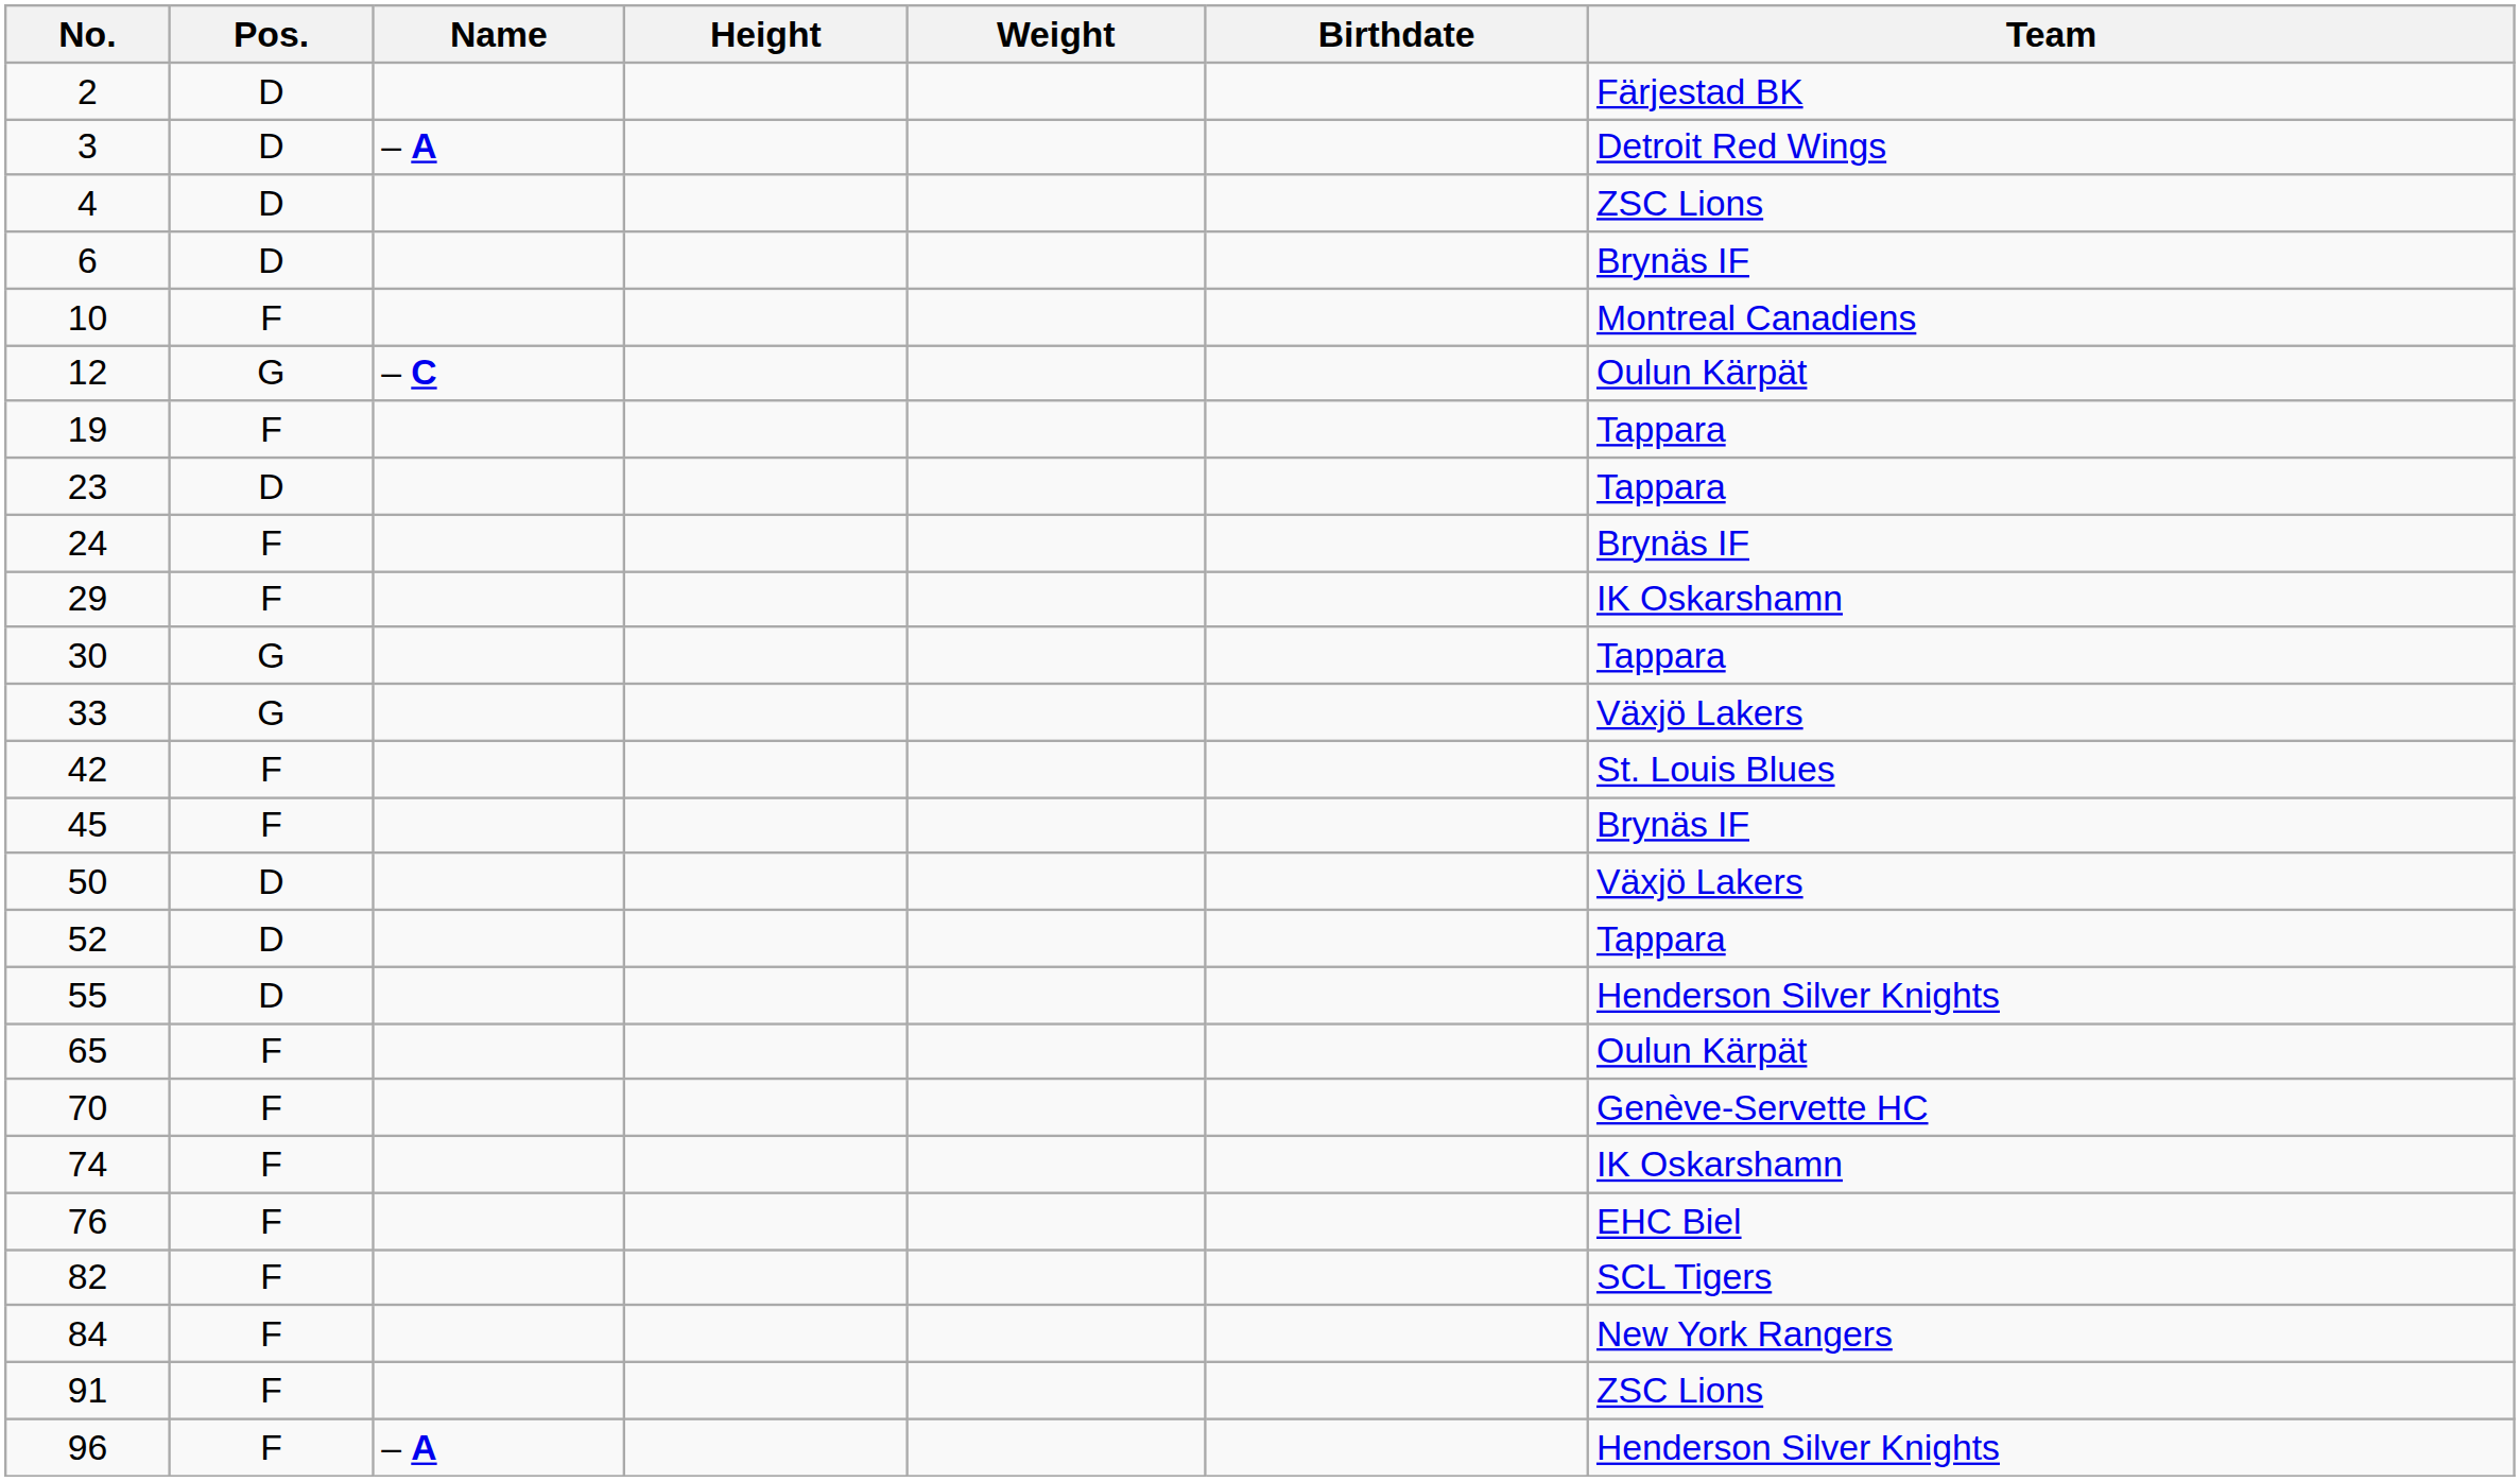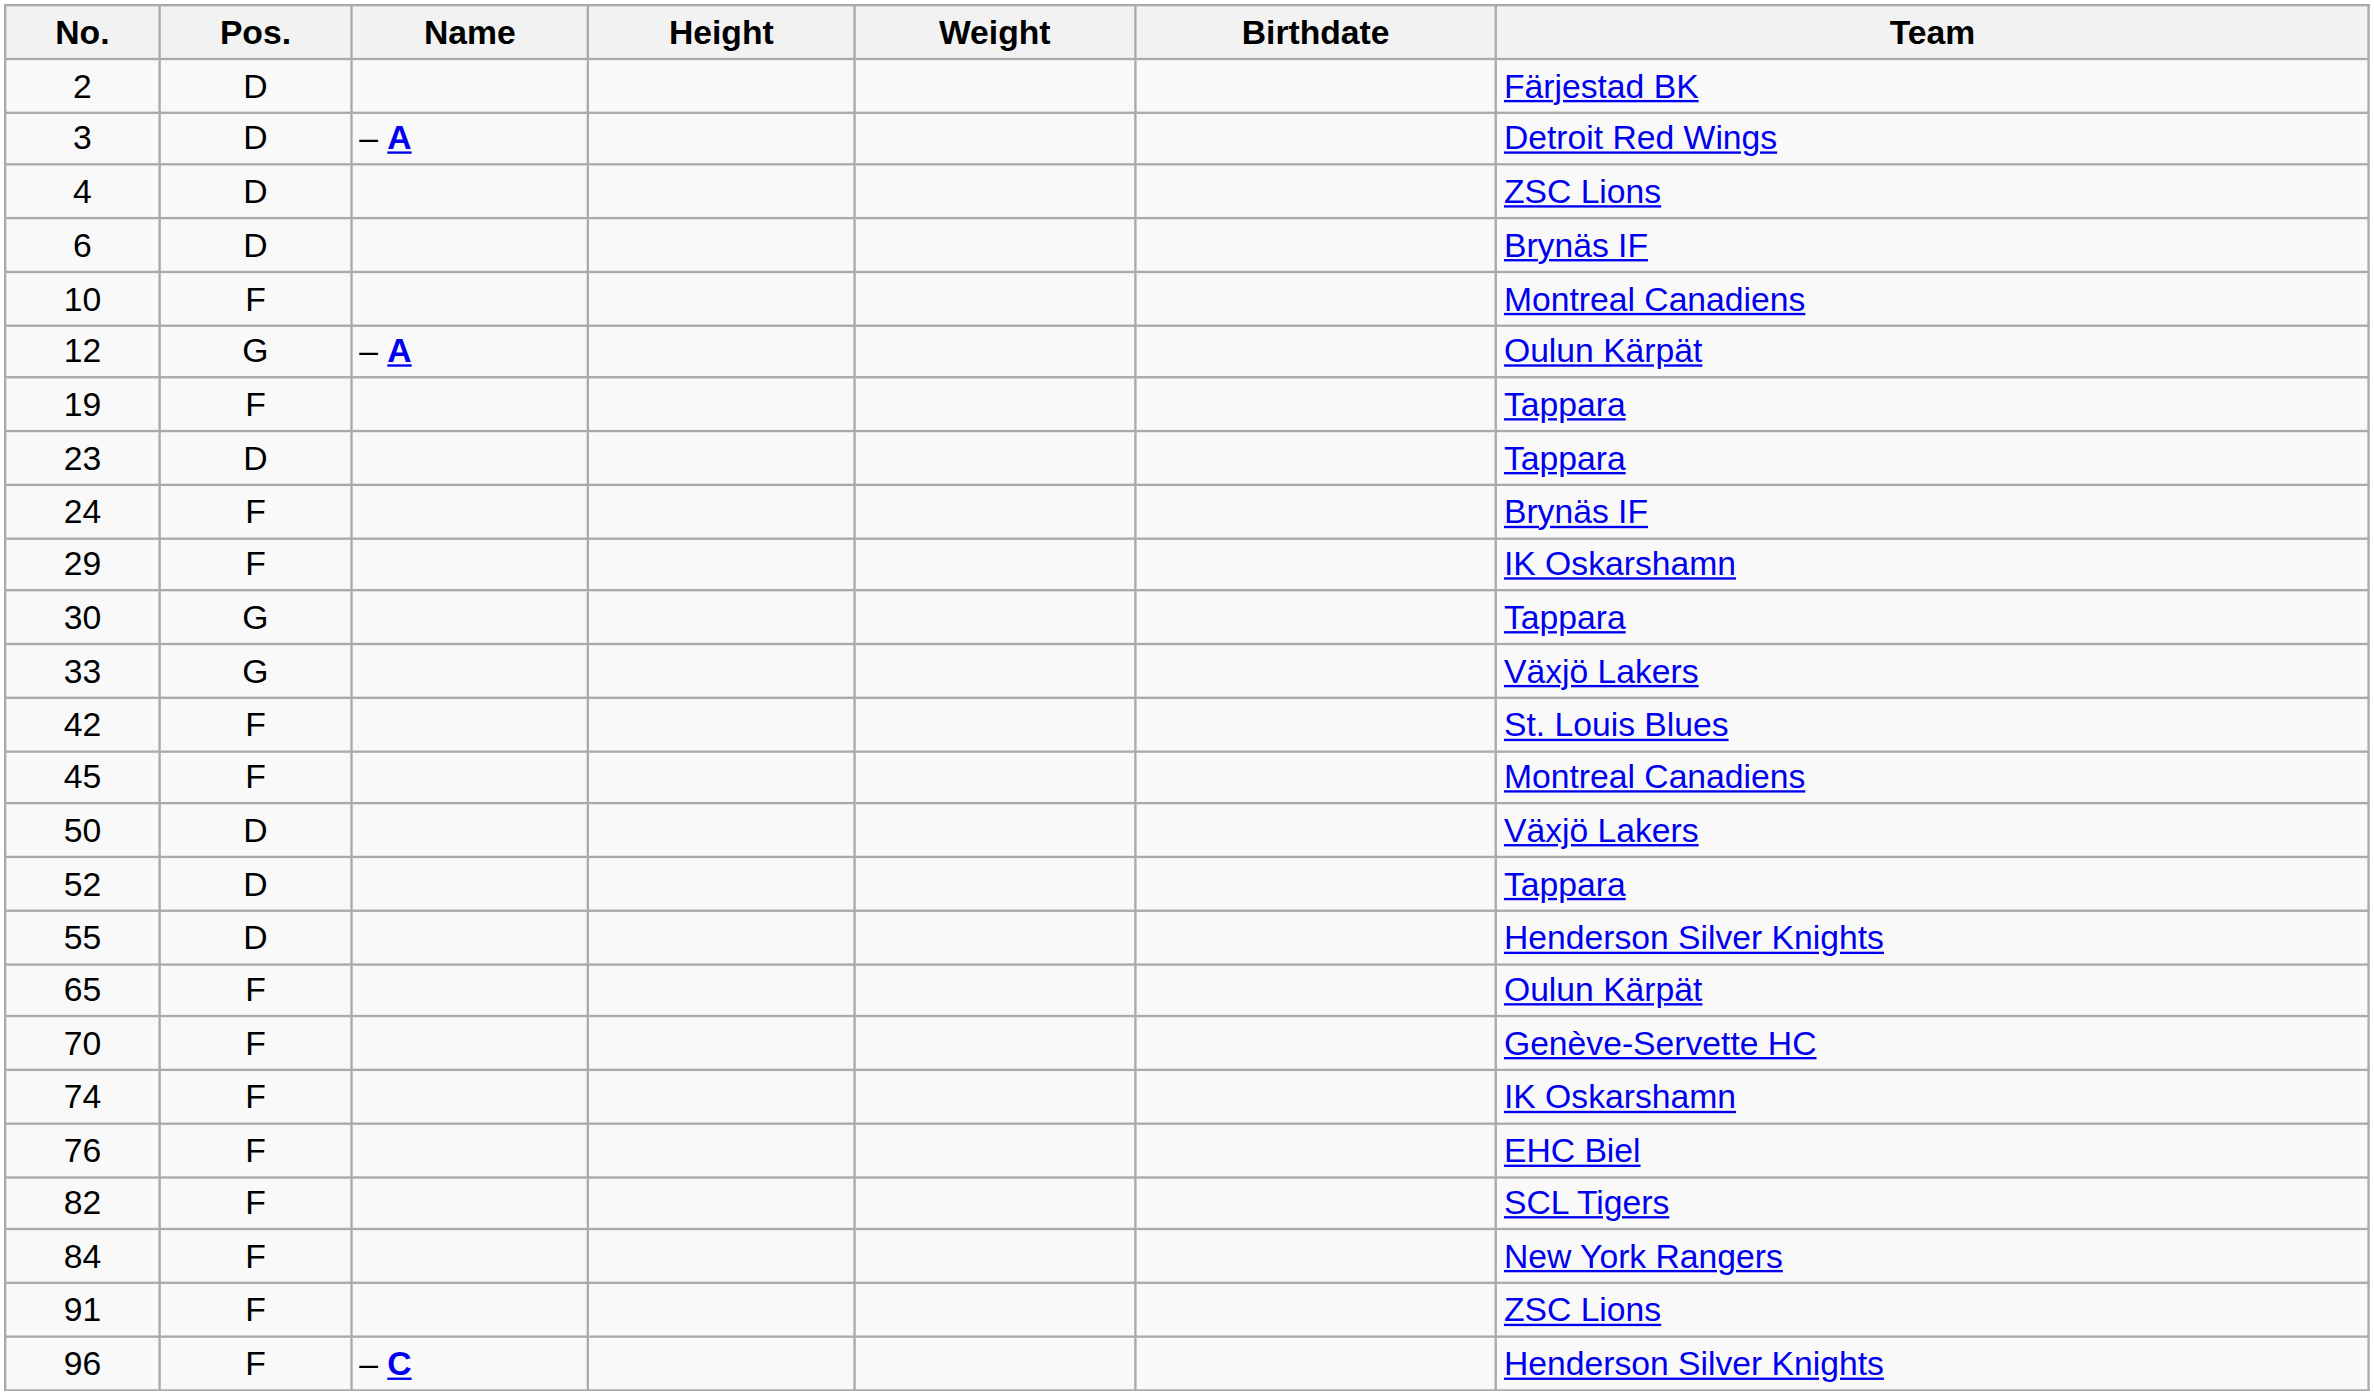 <table class="wikitable sortable" width="80%" style="font-size: 90%; text-align: center;">
 <tr>
 <th>No.</th>
 <th>Pos.</th>
 <th>Name</th>
 <th>Height</th>
 <th>Weight</th>
 <th>Birthdate</th>
 <th>Team</th>
 </tr>
 <tr>
 <td>2</td>
 <td>D</td>
 <td align=left></td>
 <td></td>
 <td></td>
 <td></td>
 <td style="text-align:left;"> <a href='#'>Färjestad BK</a></td>
 </tr>
 <tr>
 <td>3</td>
 <td>D</td>
 <td align=left> – <strong><a href='#'>A</a></strong></td>
 <td></td>
 <td></td>
 <td></td>
 <td align=left> <a href='#'>Detroit Red Wings</a></td>
 </tr>
 <tr>
 <td>4</td>
 <td>D</td>
 <td align=left></td>
 <td></td>
 <td></td>
 <td></td>
 <td align=left> <a href='#'>ZSC Lions</a></td>
 </tr>
 <tr>
 <td>6</td>
 <td>D</td>
 <td align=left></td>
 <td></td>
 <td></td>
 <td></td>
 <td align=left> <a href='#'>Brynäs IF</a></td>
 </tr>
 <tr>
 <td>10</td>
 <td>F</td>
 <td align=left></td>
 <td></td>
 <td></td>
 <td></td>
 <td align=left> <a href='#'>Montreal Canadiens</a></td>
 </tr>
 <tr>
 <td>12</td>
 <td>G</td>
-<td align=left> – <strong><a href='#'>C</a></strong></td>
+<td align=left> – <strong><a href='#'>A</a></strong></td>
 <td></td>
 <td></td>
 <td></td>
 <td style="text-align:left;"> <a href='#'>Oulun Kärpät</a></td>
 </tr>
 <tr>
 <td>19</td>
 <td>F</td>
 <td align=left></td>
 <td></td>
 <td></td>
 <td></td>
 <td align=left> <a href='#'>Tappara</a></td>
 </tr>
 <tr>
 <td>23</td>
 <td>D</td>
 <td align=left></td>
 <td></td>
 <td></td>
 <td></td>
 <td align=left> <a href='#'>Tappara</a></td>
 </tr>
 <tr>
 <td>24</td>
 <td>F</td>
 <td align=left></td>
 <td></td>
 <td></td>
 <td></td>
 <td style="text-align:left;"> <a href='#'>Brynäs IF</a></td>
 </tr>
 <tr>
 <td>29</td>
 <td>F</td>
 <td align=left></td>
 <td></td>
 <td></td>
 <td></td>
 <td style="text-align:left;"> <a href='#'>IK Oskarshamn</a></td>
 </tr>
 <tr>
 <td>30</td>
 <td>G</td>
 <td align=left></td>
 <td></td>
 <td></td>
 <td></td>
 <td style="text-align:left;"> <a href='#'>Tappara</a></td>
 </tr>
 <tr>
 <td>33</td>
 <td>G</td>
 <td align=left></td>
 <td></td>
 <td></td>
 <td></td>
 <td style="text-align:left;"> <a href='#'>Växjö Lakers</a></td>
 </tr>
 <tr>
 <td>42</td>
 <td>F</td>
 <td align=left></td>
 <td></td>
 <td></td>
 <td></td>
 <td align=left> <a href='#'>St. Louis Blues</a></td>
 </tr>
 <tr>
 <td>45</td>
 <td>F</td>
 <td align=left></td>
 <td></td>
 <td></td>
 <td></td>
-<td style="text-align:left;"> <a href='#'>Brynäs IF</a></td>
+<td align=left> <a href='#'>Montreal Canadiens</a></td>
 </tr>
 <tr>
 <td>50</td>
 <td>D</td>
 <td align=left></td>
 <td></td>
 <td></td>
 <td></td>
 <td align=left> <a href='#'>Växjö Lakers</a></td>
 </tr>
 <tr>
 <td>52</td>
 <td>D</td>
 <td align=left></td>
 <td></td>
 <td></td>
 <td></td>
 <td style="text-align:left;"> <a href='#'>Tappara</a></td>
 </tr>
 <tr>
 <td>55</td>
 <td>D</td>
 <td align=left></td>
 <td></td>
 <td></td>
 <td></td>
 <td align=left> <a href='#'>Henderson Silver Knights</a></td>
 </tr>
 <tr>
 <td>65</td>
 <td>F</td>
 <td align=left></td>
 <td></td>
 <td></td>
 <td></td>
 <td style="text-align:left;"> <a href='#'>Oulun Kärpät</a></td>
 </tr>
 <tr>
 <td>70</td>
 <td>F</td>
 <td align=left></td>
 <td></td>
 <td></td>
 <td></td>
 <td align=left> <a href='#'>Genève-Servette HC</a></td>
 </tr>
 <tr>
 <td>74</td>
 <td>F</td>
 <td align=left></td>
 <td></td>
 <td></td>
 <td></td>
 <td style="text-align:left;"> <a href='#'>IK Oskarshamn</a></td>
 </tr>
 <tr>
 <td>76</td>
 <td>F</td>
 <td align=left></td>
 <td></td>
 <td></td>
 <td></td>
 <td style="text-align:left;"> <a href='#'>EHC Biel</a></td>
 </tr>
 <tr>
 <td>82</td>
 <td>F</td>
 <td align=left></td>
 <td></td>
 <td></td>
 <td></td>
 <td style="text-align:left;"> <a href='#'>SCL Tigers</a></td>
 </tr>
 <tr>
 <td>84</td>
 <td>F</td>
 <td align=left></td>
 <td></td>
 <td></td>
 <td></td>
 <td align=left> <a href='#'>New York Rangers</a></td>
 </tr>
 <tr>
 <td>91</td>
 <td>F</td>
 <td align=left></td>
 <td></td>
 <td></td>
 <td></td>
 <td align=left> <a href='#'>ZSC Lions</a></td>
 </tr>
 <tr>
 <td>96</td>
 <td>F</td>
-<td align=left> – <strong><a href='#'>A</a></strong></td>
+<td align=left> – <strong><a href='#'>C</a></strong></td>
 <td></td>
 <td></td>
 <td></td>
 <td align=left> <a href='#'>Henderson Silver Knights</a></td>
 </tr>
 </table>
